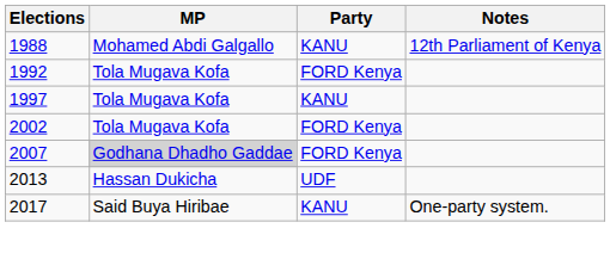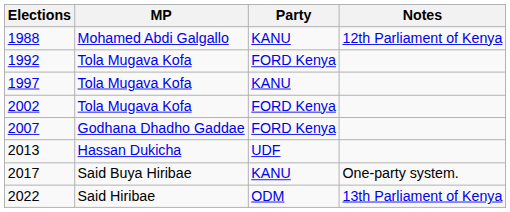 <table class="wikitable">
 <tr>
 <th>Elections</th>
 <th>MP </th>
 <th>Party</th>
 <th>Notes</th>
 </tr>
 <tr>
 <td><a href='#'>1988</a></td>
 <td><a href='#'>Mohamed Abdi Galgallo</a></td>
 <td><a href='#'>KANU</a></td>
 <td><a href='#'>12th Parliament of Kenya</a></td>
 </tr>
 <tr>
 <td><a href='#'>1992</a></td>
 <td><a href='#'>Tola Mugava Kofa</a></td>
 <td><a href='#'>FORD Kenya</a></td>
 <td></td>
 </tr>
 <tr>
 <td><a href='#'>1997</a></td>
 <td><a href='#'>Tola Mugava Kofa</a></td>
 <td><a href='#'>KANU</a></td>
 <td></td>
 </tr>
 <tr>
 <td><a href='#'>2002</a></td>
 <td><a href='#'>Tola Mugava Kofa</a></td>
 <td><a href='#'>FORD Kenya</a></td>
 <td></td>
 </tr>
 <tr>
 <td><a href='#'>2007</a></td>
-<td style="background: lightgrey;"><a href='#'>Godhana Dhadho Gaddae</a></td>
+<td><a href='#'>Godhana Dhadho Gaddae</a></td>
 <td><a href='#'>FORD Kenya</a></td>
 <td></td>
 </tr>
 <tr>
 <td>2013</td>
 <td><a href='#'>Hassan Dukicha</a></td>
 <td><a href='#'>UDF</a></td>
 <td></td>
 </tr>
 <tr>
 <td>2017</td>
 <td>Said Buya Hiribae</td>
 <td><a href='#'>KANU</a></td>
 <td>One-party system.</td>
 </tr>
+<tr>
+<td>2022</td>
+<td>Said Hiribae</td>
+<td><a href='#'>ODM</a></td>
+<td><a href='#'>13th Parliament of Kenya</a></td>
+</tr>
 </table>
